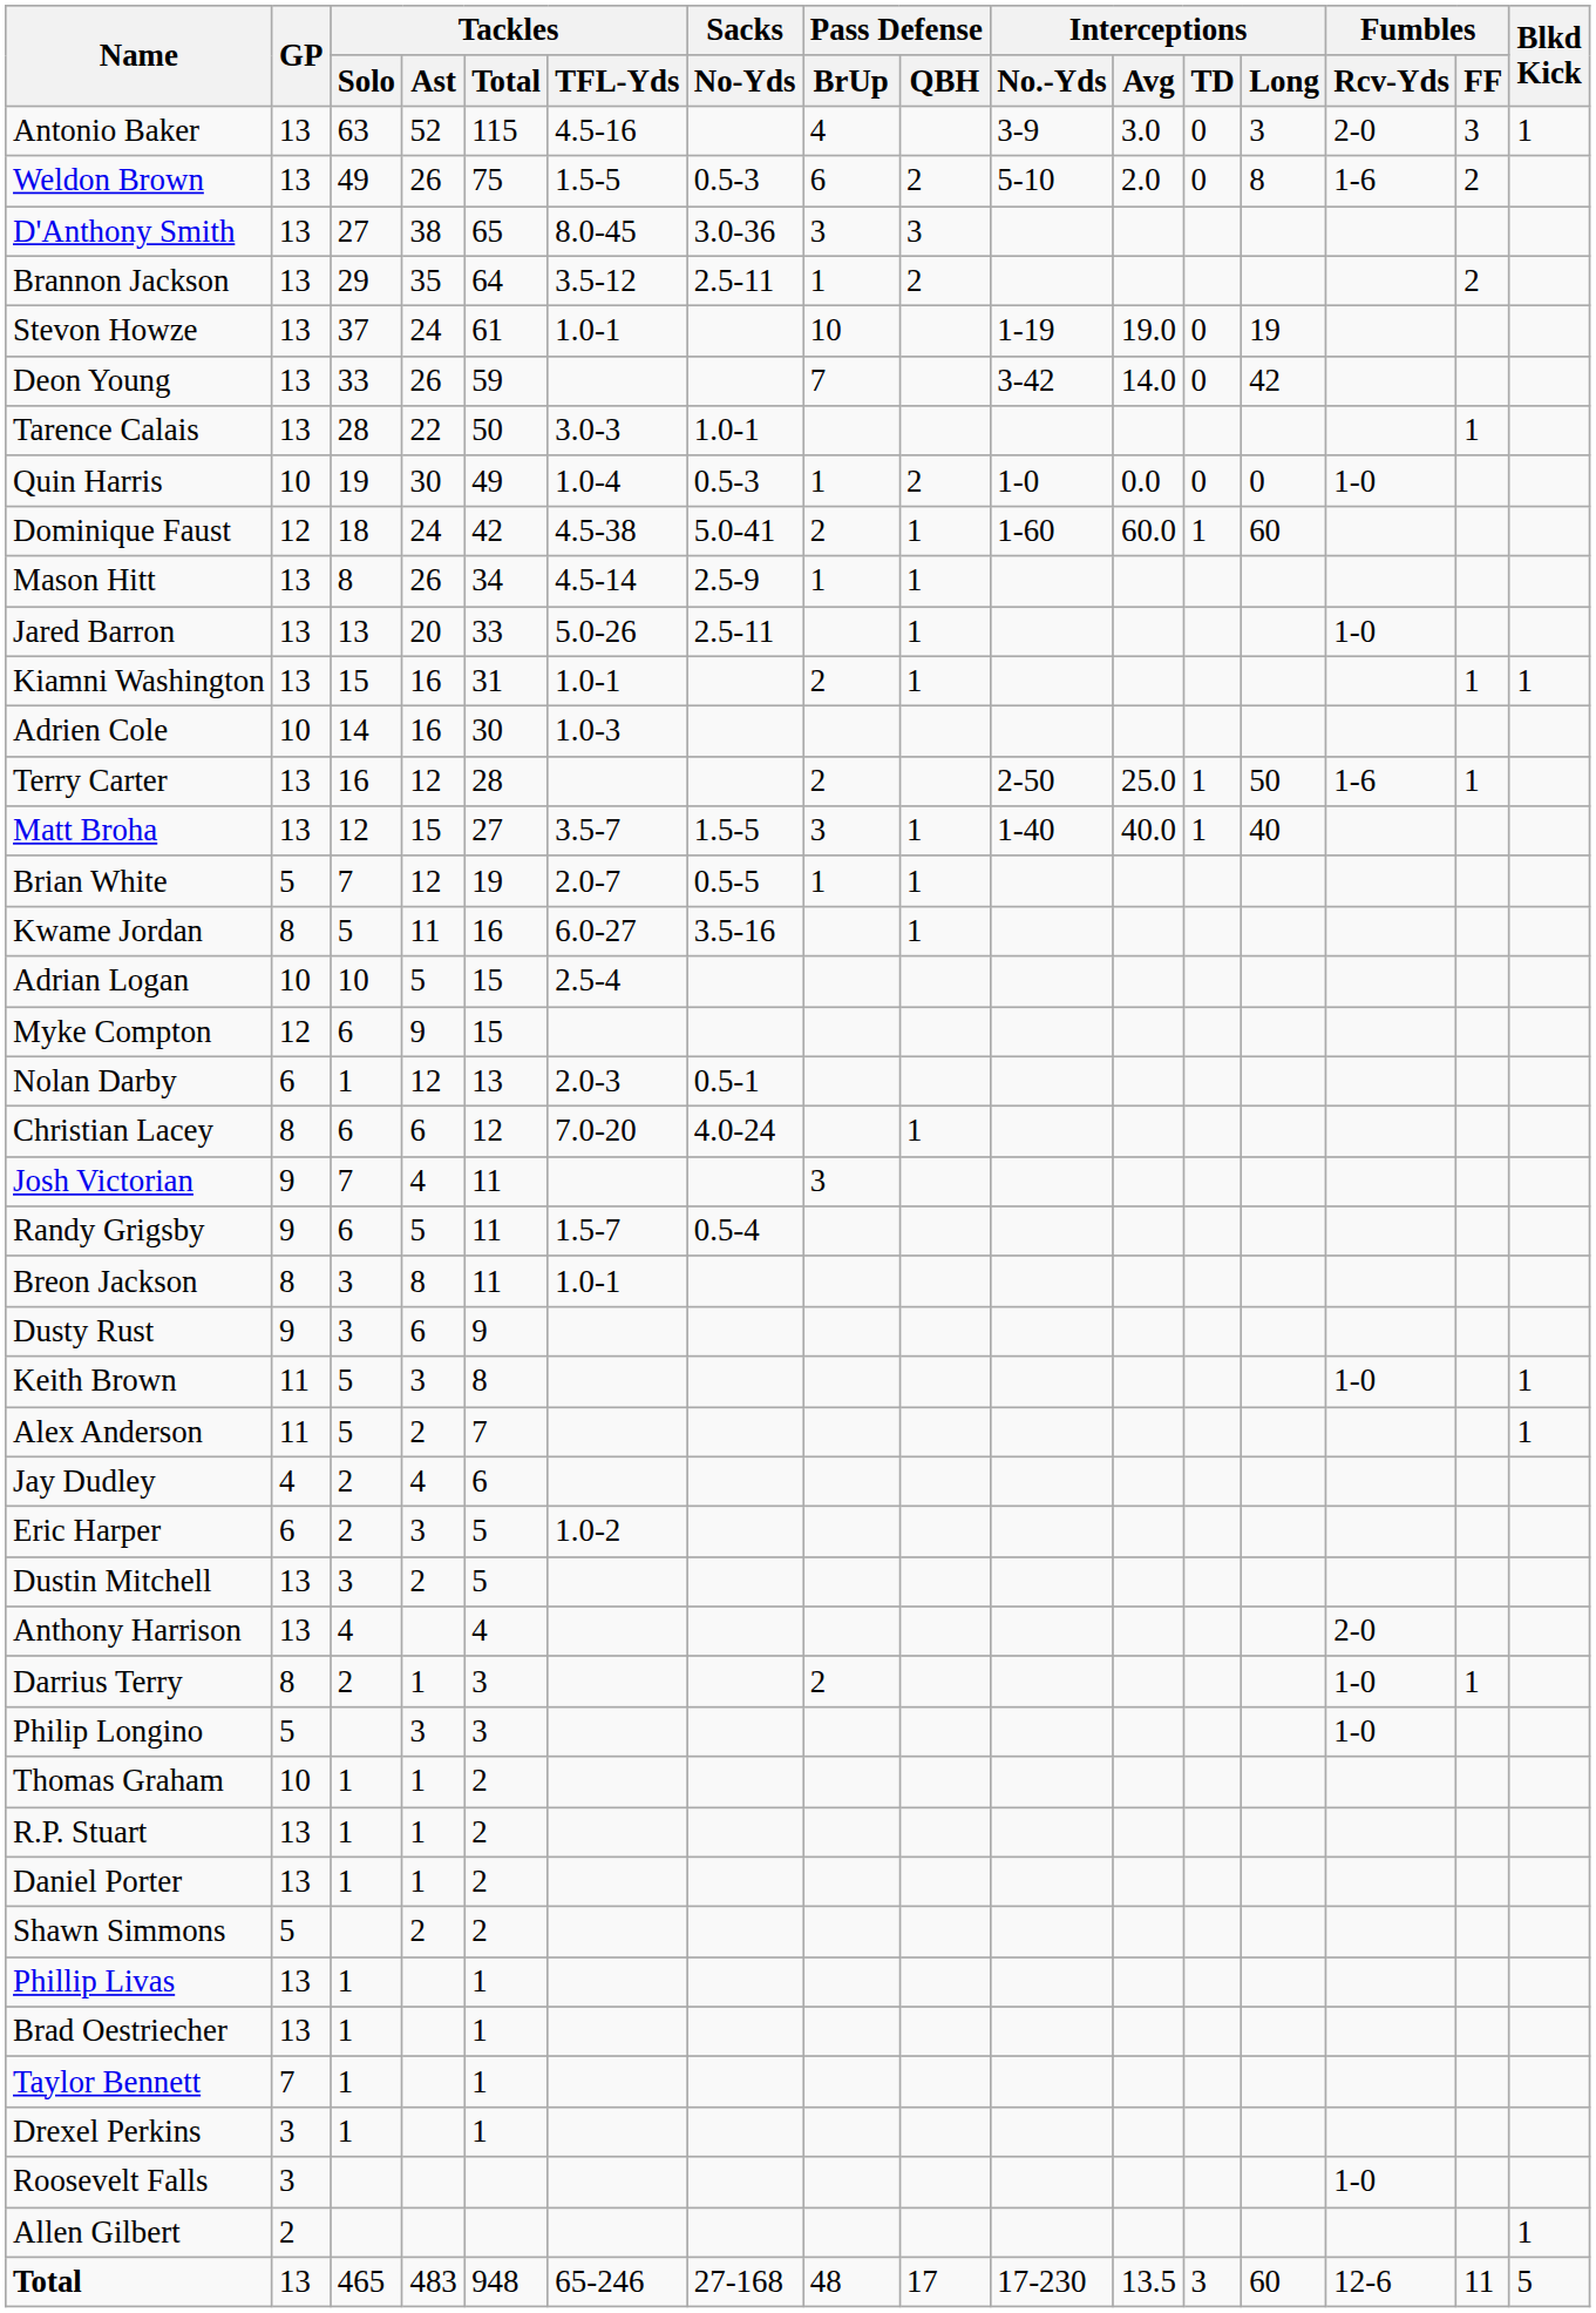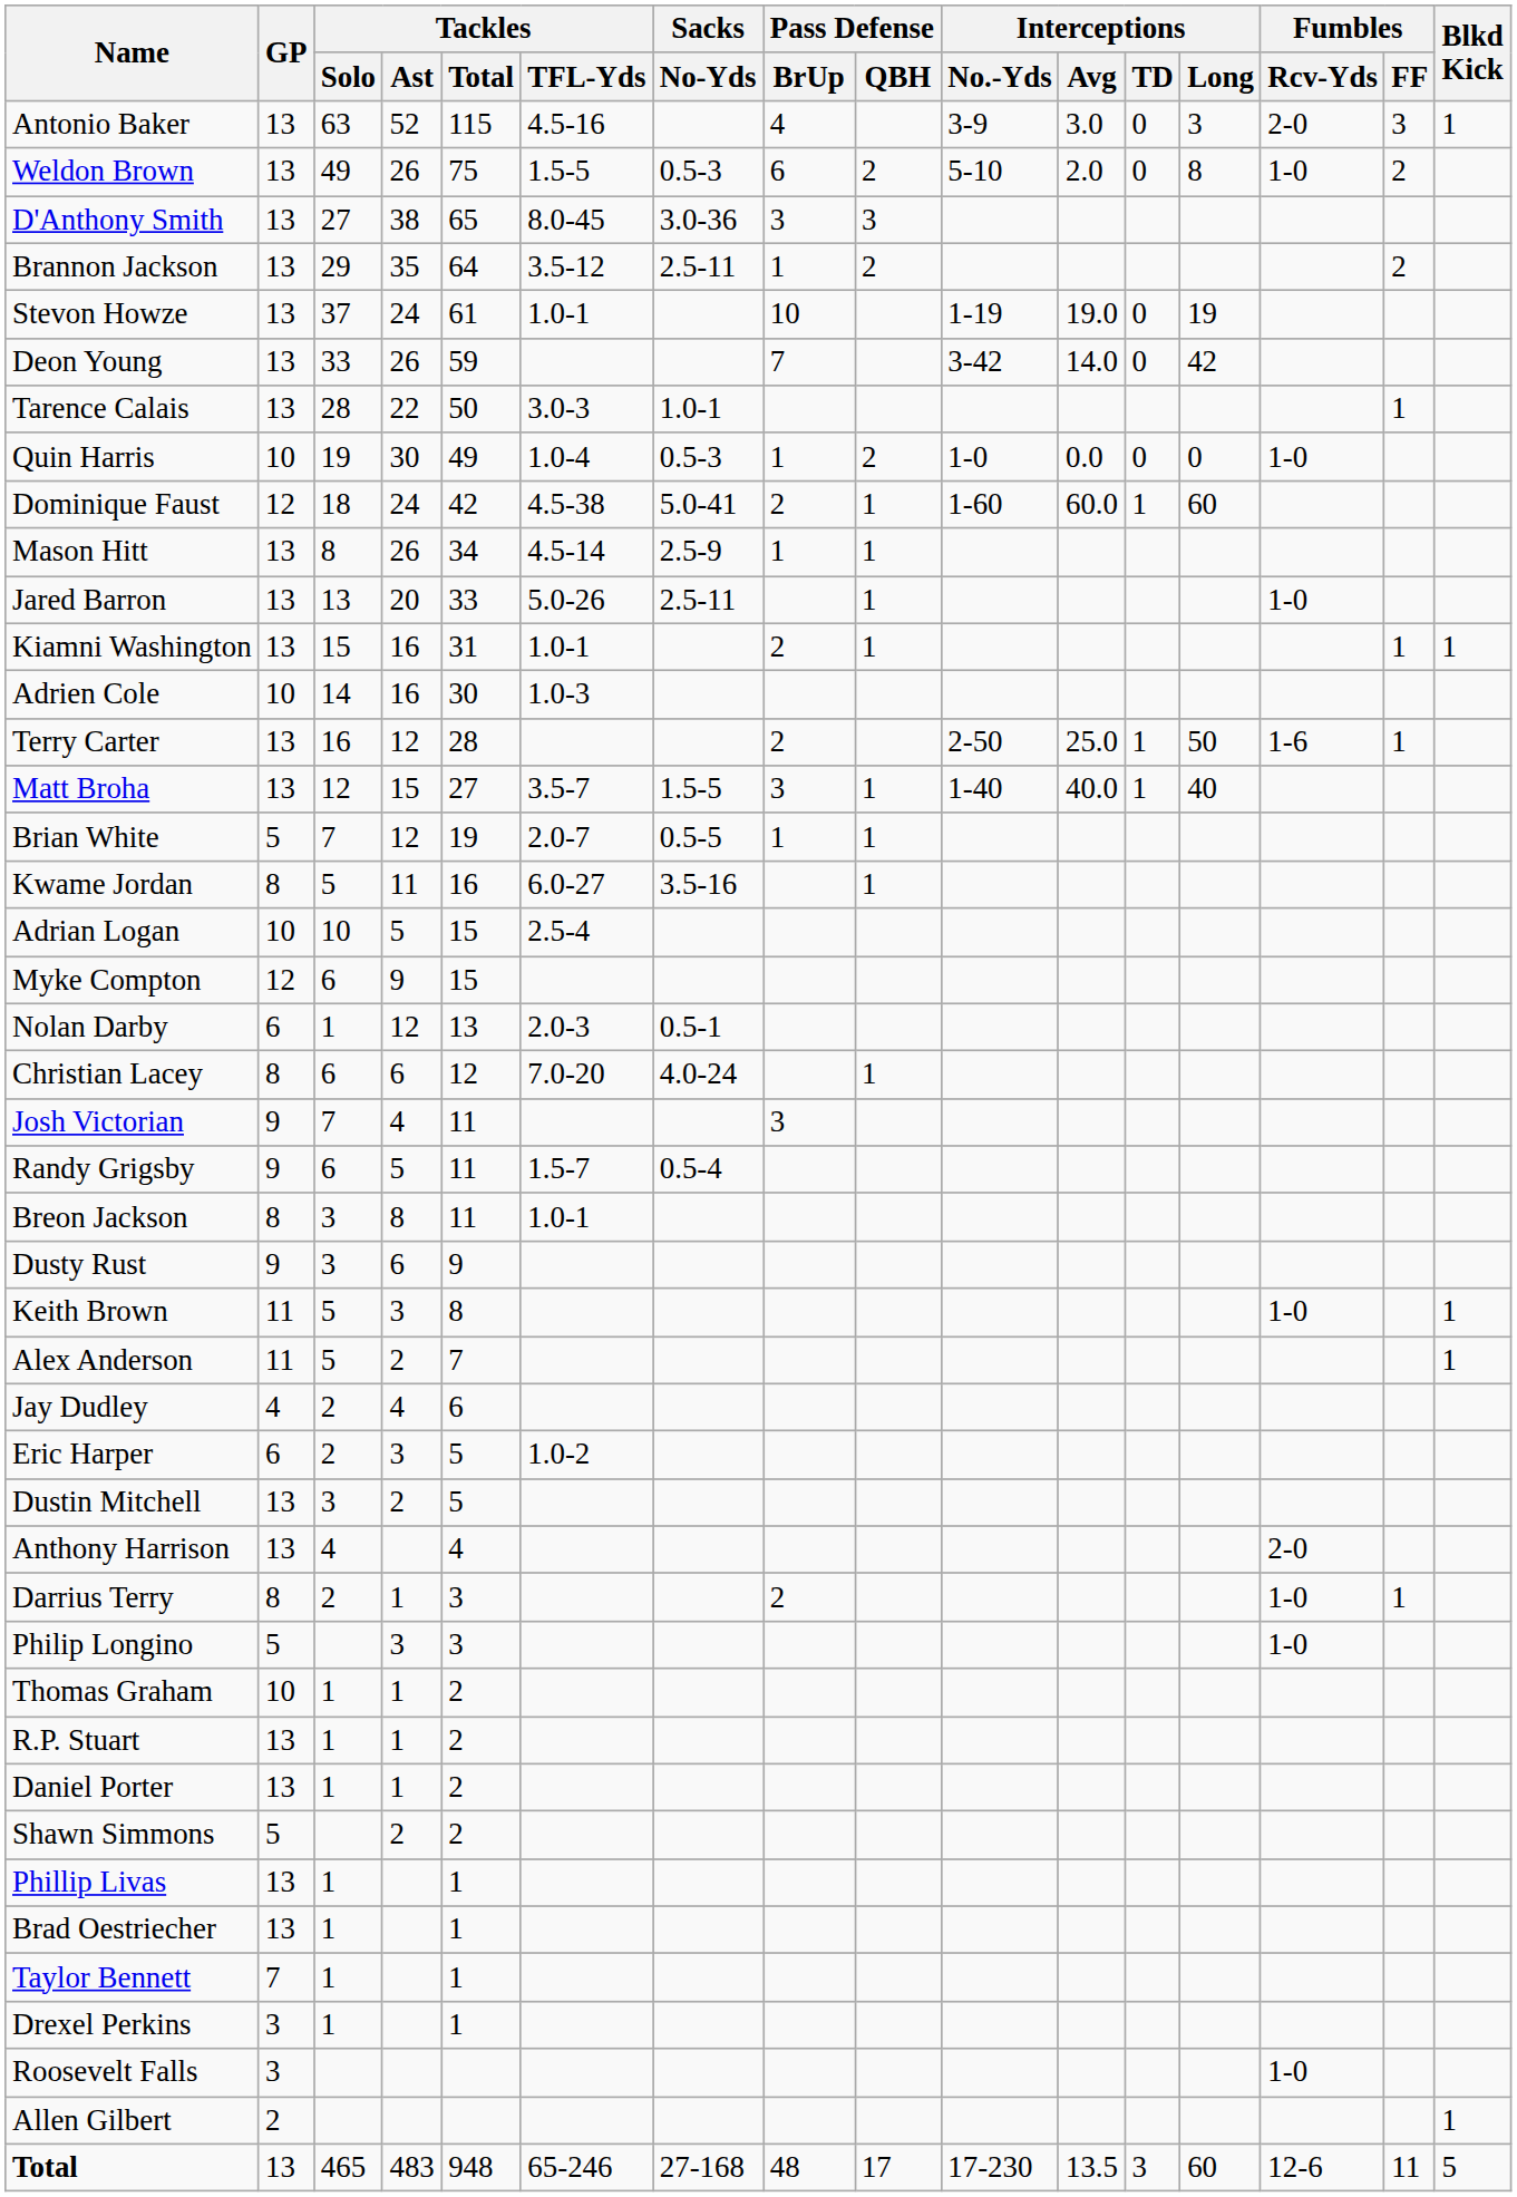 <table class="wikitable" style="white-space:nowrap;">
 <tr>
 <th rowspan="2">Name</th>
 <th rowspan="2">GP</th>
 <th colspan="4">Tackles</th>
 <th>Sacks</th>
 <th colspan="2">Pass Defense</th>
 <th colspan="4">Interceptions</th>
 <th colspan="2">Fumbles</th>
 <th rowspan="2">Blkd<br>Kick</th>
 </tr>
 <tr>
 <th>Solo</th>
 <th>Ast</th>
 <th>Total</th>
 <th>TFL-Yds</th>
 <th>No-Yds</th>
 <th>BrUp</th>
 <th>QBH</th>
 <th>No.-Yds</th>
 <th>Avg</th>
 <th>TD</th>
 <th>Long</th>
 <th>Rcv-Yds</th>
 <th>FF</th>
 </tr>
 <tr>
 <td>Antonio Baker</td>
 <td>13</td>
 <td>63</td>
 <td>52</td>
 <td>115</td>
 <td>4.5-16</td>
 <td></td>
 <td>4</td>
 <td></td>
 <td>3-9</td>
 <td>3.0</td>
 <td>0</td>
 <td>3</td>
 <td>2-0</td>
 <td>3</td>
 <td>1</td>
 </tr>
 <tr>
 <td><a href='#'>Weldon Brown</a></td>
 <td>13</td>
 <td>49</td>
 <td>26</td>
 <td>75</td>
 <td>1.5-5</td>
 <td>0.5-3</td>
 <td>6</td>
 <td>2</td>
 <td>5-10</td>
 <td>2.0</td>
 <td>0</td>
 <td>8</td>
-<td>1-6</td>
+<td>1-0</td>
 <td>2</td>
 <td></td>
 </tr>
 <tr>
 <td><a href='#'>D'Anthony Smith</a></td>
 <td>13</td>
 <td>27</td>
 <td>38</td>
 <td>65</td>
 <td>8.0-45</td>
 <td>3.0-36</td>
 <td>3</td>
 <td>3</td>
 <td></td>
 <td></td>
 <td></td>
 <td></td>
 <td></td>
 <td></td>
 <td></td>
 </tr>
 <tr>
 <td>Brannon Jackson</td>
 <td>13</td>
 <td>29</td>
 <td>35</td>
 <td>64</td>
 <td>3.5-12</td>
 <td>2.5-11</td>
 <td>1</td>
 <td>2</td>
 <td></td>
 <td></td>
 <td></td>
 <td></td>
 <td></td>
 <td>2</td>
 <td></td>
 </tr>
 <tr>
 <td>Stevon Howze</td>
 <td>13</td>
 <td>37</td>
 <td>24</td>
 <td>61</td>
 <td>1.0-1</td>
 <td></td>
 <td>10</td>
 <td></td>
 <td>1-19</td>
 <td>19.0</td>
 <td>0</td>
 <td>19</td>
 <td></td>
 <td></td>
 <td></td>
 </tr>
 <tr>
 <td>Deon Young</td>
 <td>13</td>
 <td>33</td>
 <td>26</td>
 <td>59</td>
 <td></td>
 <td></td>
 <td>7</td>
 <td></td>
 <td>3-42</td>
 <td>14.0</td>
 <td>0</td>
 <td>42</td>
 <td></td>
 <td></td>
 <td></td>
 </tr>
 <tr>
 <td>Tarence Calais</td>
 <td>13</td>
 <td>28</td>
 <td>22</td>
 <td>50</td>
 <td>3.0-3</td>
 <td>1.0-1</td>
 <td></td>
 <td></td>
 <td></td>
 <td></td>
 <td></td>
 <td></td>
 <td></td>
 <td>1</td>
 <td></td>
 </tr>
 <tr>
 <td>Quin Harris</td>
 <td>10</td>
 <td>19</td>
 <td>30</td>
 <td>49</td>
 <td>1.0-4</td>
 <td>0.5-3</td>
 <td>1</td>
 <td>2</td>
 <td>1-0</td>
 <td>0.0</td>
 <td>0</td>
 <td>0</td>
 <td>1-0</td>
 <td></td>
 <td></td>
 </tr>
 <tr>
 <td>Dominique Faust</td>
 <td>12</td>
 <td>18</td>
 <td>24</td>
 <td>42</td>
 <td>4.5-38</td>
 <td>5.0-41</td>
 <td>2</td>
 <td>1</td>
 <td>1-60</td>
 <td>60.0</td>
 <td>1</td>
 <td>60</td>
 <td></td>
 <td></td>
 <td></td>
 </tr>
 <tr>
 <td>Mason Hitt</td>
 <td>13</td>
 <td>8</td>
 <td>26</td>
 <td>34</td>
 <td>4.5-14</td>
 <td>2.5-9</td>
 <td>1</td>
 <td>1</td>
 <td></td>
 <td></td>
 <td></td>
 <td></td>
 <td></td>
 <td></td>
 <td></td>
 </tr>
 <tr>
 <td>Jared Barron</td>
 <td>13</td>
 <td>13</td>
 <td>20</td>
 <td>33</td>
 <td>5.0-26</td>
 <td>2.5-11</td>
 <td></td>
 <td>1</td>
 <td></td>
 <td></td>
 <td></td>
 <td></td>
 <td>1-0</td>
 <td></td>
 <td></td>
 </tr>
 <tr>
 <td>Kiamni Washington</td>
 <td>13</td>
 <td>15</td>
 <td>16</td>
 <td>31</td>
 <td>1.0-1</td>
 <td></td>
 <td>2</td>
 <td>1</td>
 <td></td>
 <td></td>
 <td></td>
 <td></td>
 <td></td>
 <td>1</td>
 <td>1</td>
 </tr>
 <tr>
 <td>Adrien Cole</td>
 <td>10</td>
 <td>14</td>
 <td>16</td>
 <td>30</td>
 <td>1.0-3</td>
 <td></td>
 <td></td>
 <td></td>
 <td></td>
 <td></td>
 <td></td>
 <td></td>
 <td></td>
 <td></td>
 <td></td>
 </tr>
 <tr>
 <td>Terry Carter</td>
 <td>13</td>
 <td>16</td>
 <td>12</td>
 <td>28</td>
 <td></td>
 <td></td>
 <td>2</td>
 <td></td>
 <td>2-50</td>
 <td>25.0</td>
 <td>1</td>
 <td>50</td>
 <td>1-6</td>
 <td>1</td>
 <td></td>
 </tr>
 <tr>
 <td><a href='#'>Matt Broha</a></td>
 <td>13</td>
 <td>12</td>
 <td>15</td>
 <td>27</td>
 <td>3.5-7</td>
 <td>1.5-5</td>
 <td>3</td>
 <td>1</td>
 <td>1-40</td>
 <td>40.0</td>
 <td>1</td>
 <td>40</td>
 <td></td>
 <td></td>
 <td></td>
 </tr>
 <tr>
 <td>Brian White</td>
 <td>5</td>
 <td>7</td>
 <td>12</td>
 <td>19</td>
 <td>2.0-7</td>
 <td>0.5-5</td>
 <td>1</td>
 <td>1</td>
 <td></td>
 <td></td>
 <td></td>
 <td></td>
 <td></td>
 <td></td>
 <td></td>
 </tr>
 <tr>
 <td>Kwame Jordan</td>
 <td>8</td>
 <td>5</td>
 <td>11</td>
 <td>16</td>
 <td>6.0-27</td>
 <td>3.5-16</td>
 <td></td>
 <td>1</td>
 <td></td>
 <td></td>
 <td></td>
 <td></td>
 <td></td>
 <td></td>
 <td></td>
 </tr>
 <tr>
 <td>Adrian Logan</td>
 <td>10</td>
 <td>10</td>
 <td>5</td>
 <td>15</td>
 <td>2.5-4</td>
 <td></td>
 <td></td>
 <td></td>
 <td></td>
 <td></td>
 <td></td>
 <td></td>
 <td></td>
 <td></td>
 <td></td>
 </tr>
 <tr>
 <td>Myke Compton</td>
 <td>12</td>
 <td>6</td>
 <td>9</td>
 <td>15</td>
 <td></td>
 <td></td>
 <td></td>
 <td></td>
 <td></td>
 <td></td>
 <td></td>
 <td></td>
 <td></td>
 <td></td>
 <td></td>
 </tr>
 <tr>
 <td>Nolan Darby</td>
 <td>6</td>
 <td>1</td>
 <td>12</td>
 <td>13</td>
 <td>2.0-3</td>
 <td>0.5-1</td>
 <td></td>
 <td></td>
 <td></td>
 <td></td>
 <td></td>
 <td></td>
 <td></td>
 <td></td>
 <td></td>
 </tr>
 <tr>
 <td>Christian Lacey</td>
 <td>8</td>
 <td>6</td>
 <td>6</td>
 <td>12</td>
 <td>7.0-20</td>
 <td>4.0-24</td>
 <td></td>
 <td>1</td>
 <td></td>
 <td></td>
 <td></td>
 <td></td>
 <td></td>
 <td></td>
 <td></td>
 </tr>
 <tr>
 <td><a href='#'>Josh Victorian</a></td>
 <td>9</td>
 <td>7</td>
 <td>4</td>
 <td>11</td>
 <td></td>
 <td></td>
 <td>3</td>
 <td></td>
 <td></td>
 <td></td>
 <td></td>
 <td></td>
 <td></td>
 <td></td>
 <td></td>
 </tr>
 <tr>
 <td>Randy Grigsby</td>
 <td>9</td>
 <td>6</td>
 <td>5</td>
 <td>11</td>
 <td>1.5-7</td>
 <td>0.5-4</td>
 <td></td>
 <td></td>
 <td></td>
 <td></td>
 <td></td>
 <td></td>
 <td></td>
 <td></td>
 <td></td>
 </tr>
 <tr>
 <td>Breon Jackson</td>
 <td>8</td>
 <td>3</td>
 <td>8</td>
 <td>11</td>
 <td>1.0-1</td>
 <td></td>
 <td></td>
 <td></td>
 <td></td>
 <td></td>
 <td></td>
 <td></td>
 <td></td>
 <td></td>
 <td></td>
 </tr>
 <tr>
 <td>Dusty Rust</td>
 <td>9</td>
 <td>3</td>
 <td>6</td>
 <td>9</td>
 <td></td>
 <td></td>
 <td></td>
 <td></td>
 <td></td>
 <td></td>
 <td></td>
 <td></td>
 <td></td>
 <td></td>
 <td></td>
 </tr>
 <tr>
 <td>Keith Brown</td>
 <td>11</td>
 <td>5</td>
 <td>3</td>
 <td>8</td>
 <td></td>
 <td></td>
 <td></td>
 <td></td>
 <td></td>
 <td></td>
 <td></td>
 <td></td>
 <td>1-0</td>
 <td></td>
 <td>1</td>
 </tr>
 <tr>
 <td>Alex Anderson</td>
 <td>11</td>
 <td>5</td>
 <td>2</td>
 <td>7</td>
 <td></td>
 <td></td>
 <td></td>
 <td></td>
 <td></td>
 <td></td>
 <td></td>
 <td></td>
 <td></td>
 <td></td>
 <td>1</td>
 </tr>
 <tr>
 <td>Jay Dudley</td>
 <td>4</td>
 <td>2</td>
 <td>4</td>
 <td>6</td>
 <td></td>
 <td></td>
 <td></td>
 <td></td>
 <td></td>
 <td></td>
 <td></td>
 <td></td>
 <td></td>
 <td></td>
 <td></td>
 </tr>
 <tr>
 <td>Eric Harper</td>
 <td>6</td>
 <td>2</td>
 <td>3</td>
 <td>5</td>
 <td>1.0-2</td>
 <td></td>
 <td></td>
 <td></td>
 <td></td>
 <td></td>
 <td></td>
 <td></td>
 <td></td>
 <td></td>
 <td></td>
 </tr>
 <tr>
 <td>Dustin Mitchell</td>
 <td>13</td>
 <td>3</td>
 <td>2</td>
 <td>5</td>
 <td></td>
 <td></td>
 <td></td>
 <td></td>
 <td></td>
 <td></td>
 <td></td>
 <td></td>
 <td></td>
 <td></td>
 <td></td>
 </tr>
 <tr>
 <td>Anthony Harrison</td>
 <td>13</td>
 <td>4</td>
 <td></td>
 <td>4</td>
 <td></td>
 <td></td>
 <td></td>
 <td></td>
 <td></td>
 <td></td>
 <td></td>
 <td></td>
 <td>2-0</td>
 <td></td>
 <td></td>
 </tr>
 <tr>
 <td>Darrius Terry</td>
 <td>8</td>
 <td>2</td>
 <td>1</td>
 <td>3</td>
 <td></td>
 <td></td>
 <td>2</td>
 <td></td>
 <td></td>
 <td></td>
 <td></td>
 <td></td>
 <td>1-0</td>
 <td>1</td>
 <td></td>
 </tr>
 <tr>
 <td>Philip Longino</td>
 <td>5</td>
 <td></td>
 <td>3</td>
 <td>3</td>
 <td></td>
 <td></td>
 <td></td>
 <td></td>
 <td></td>
 <td></td>
 <td></td>
 <td></td>
 <td>1-0</td>
 <td></td>
 <td></td>
 </tr>
 <tr>
 <td>Thomas Graham</td>
 <td>10</td>
 <td>1</td>
 <td>1</td>
 <td>2</td>
 <td></td>
 <td></td>
 <td></td>
 <td></td>
 <td></td>
 <td></td>
 <td></td>
 <td></td>
 <td></td>
 <td></td>
 <td></td>
 </tr>
 <tr>
 <td>R.P. Stuart</td>
 <td>13</td>
 <td>1</td>
 <td>1</td>
 <td>2</td>
 <td></td>
 <td></td>
 <td></td>
 <td></td>
 <td></td>
 <td></td>
 <td></td>
 <td></td>
 <td></td>
 <td></td>
 <td></td>
 </tr>
 <tr>
 <td>Daniel Porter</td>
 <td>13</td>
 <td>1</td>
 <td>1</td>
 <td>2</td>
 <td></td>
 <td></td>
 <td></td>
 <td></td>
 <td></td>
 <td></td>
 <td></td>
 <td></td>
 <td></td>
 <td></td>
 <td></td>
 </tr>
 <tr>
 <td>Shawn Simmons</td>
 <td>5</td>
 <td></td>
 <td>2</td>
 <td>2</td>
 <td></td>
 <td></td>
 <td></td>
 <td></td>
 <td></td>
 <td></td>
 <td></td>
 <td></td>
 <td></td>
 <td></td>
 <td></td>
 </tr>
 <tr>
 <td><a href='#'>Phillip Livas</a></td>
 <td>13</td>
 <td>1</td>
 <td></td>
 <td>1</td>
 <td></td>
 <td></td>
 <td></td>
 <td></td>
 <td></td>
 <td></td>
 <td></td>
 <td></td>
 <td></td>
 <td></td>
 <td></td>
 </tr>
 <tr>
 <td>Brad Oestriecher</td>
 <td>13</td>
 <td>1</td>
 <td></td>
 <td>1</td>
 <td></td>
 <td></td>
 <td></td>
 <td></td>
 <td></td>
 <td></td>
 <td></td>
 <td></td>
 <td></td>
 <td></td>
 <td></td>
 </tr>
 <tr>
 <td><a href='#'>Taylor Bennett</a></td>
 <td>7</td>
 <td>1</td>
 <td></td>
 <td>1</td>
 <td></td>
 <td></td>
 <td></td>
 <td></td>
 <td></td>
 <td></td>
 <td></td>
 <td></td>
 <td></td>
 <td></td>
 <td></td>
 </tr>
 <tr>
 <td>Drexel Perkins</td>
 <td>3</td>
 <td>1</td>
 <td></td>
 <td>1</td>
 <td></td>
 <td></td>
 <td></td>
 <td></td>
 <td></td>
 <td></td>
 <td></td>
 <td></td>
 <td></td>
 <td></td>
 <td></td>
 </tr>
 <tr>
 <td>Roosevelt Falls</td>
 <td>3</td>
 <td></td>
 <td></td>
 <td></td>
 <td></td>
 <td></td>
 <td></td>
 <td></td>
 <td></td>
 <td></td>
 <td></td>
 <td></td>
 <td>1-0</td>
 <td></td>
 <td></td>
 </tr>
 <tr>
 <td>Allen Gilbert</td>
 <td>2</td>
 <td></td>
 <td></td>
 <td></td>
 <td></td>
 <td></td>
 <td></td>
 <td></td>
 <td></td>
 <td></td>
 <td></td>
 <td></td>
 <td></td>
 <td></td>
 <td>1</td>
 </tr>
 <tr>
 <td><strong>Total</strong></td>
 <td>13</td>
 <td>465</td>
 <td>483</td>
 <td>948</td>
 <td>65-246</td>
 <td>27-168</td>
 <td>48</td>
 <td>17</td>
 <td>17-230</td>
 <td>13.5</td>
 <td>3</td>
 <td>60</td>
 <td>12-6</td>
 <td>11</td>
 <td>5</td>
 </tr>
 </table>
